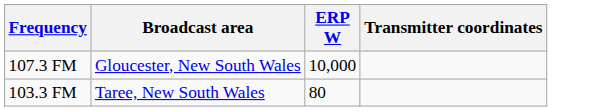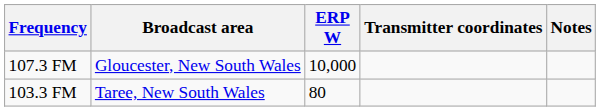 <table class="wikitable sortable">
 <tr>
 <th data-sort-type="number"><a href='#'>Frequency</a></th>
 <th>Broadcast area</th>
 <th data-sort-type="number"><a href='#'>ERP</a><br><a href='#'>W</a></th>
 <th class="unsortable">Transmitter coordinates</th>
+<th class="unsortable">Notes</th>
 </tr>
 <tr>
 <td>107.3 FM</td>
 <td><a href='#'>Gloucester, New South Wales</a></td>
 <td>10,000</td>
+<td></td>
 <td></td>
 </tr>
 <tr>
 <td>103.3 FM</td>
 <td><a href='#'>Taree, New South Wales</a></td>
 <td>80</td>
 <td></td>
+<td></td>
 </tr>
 </table>
